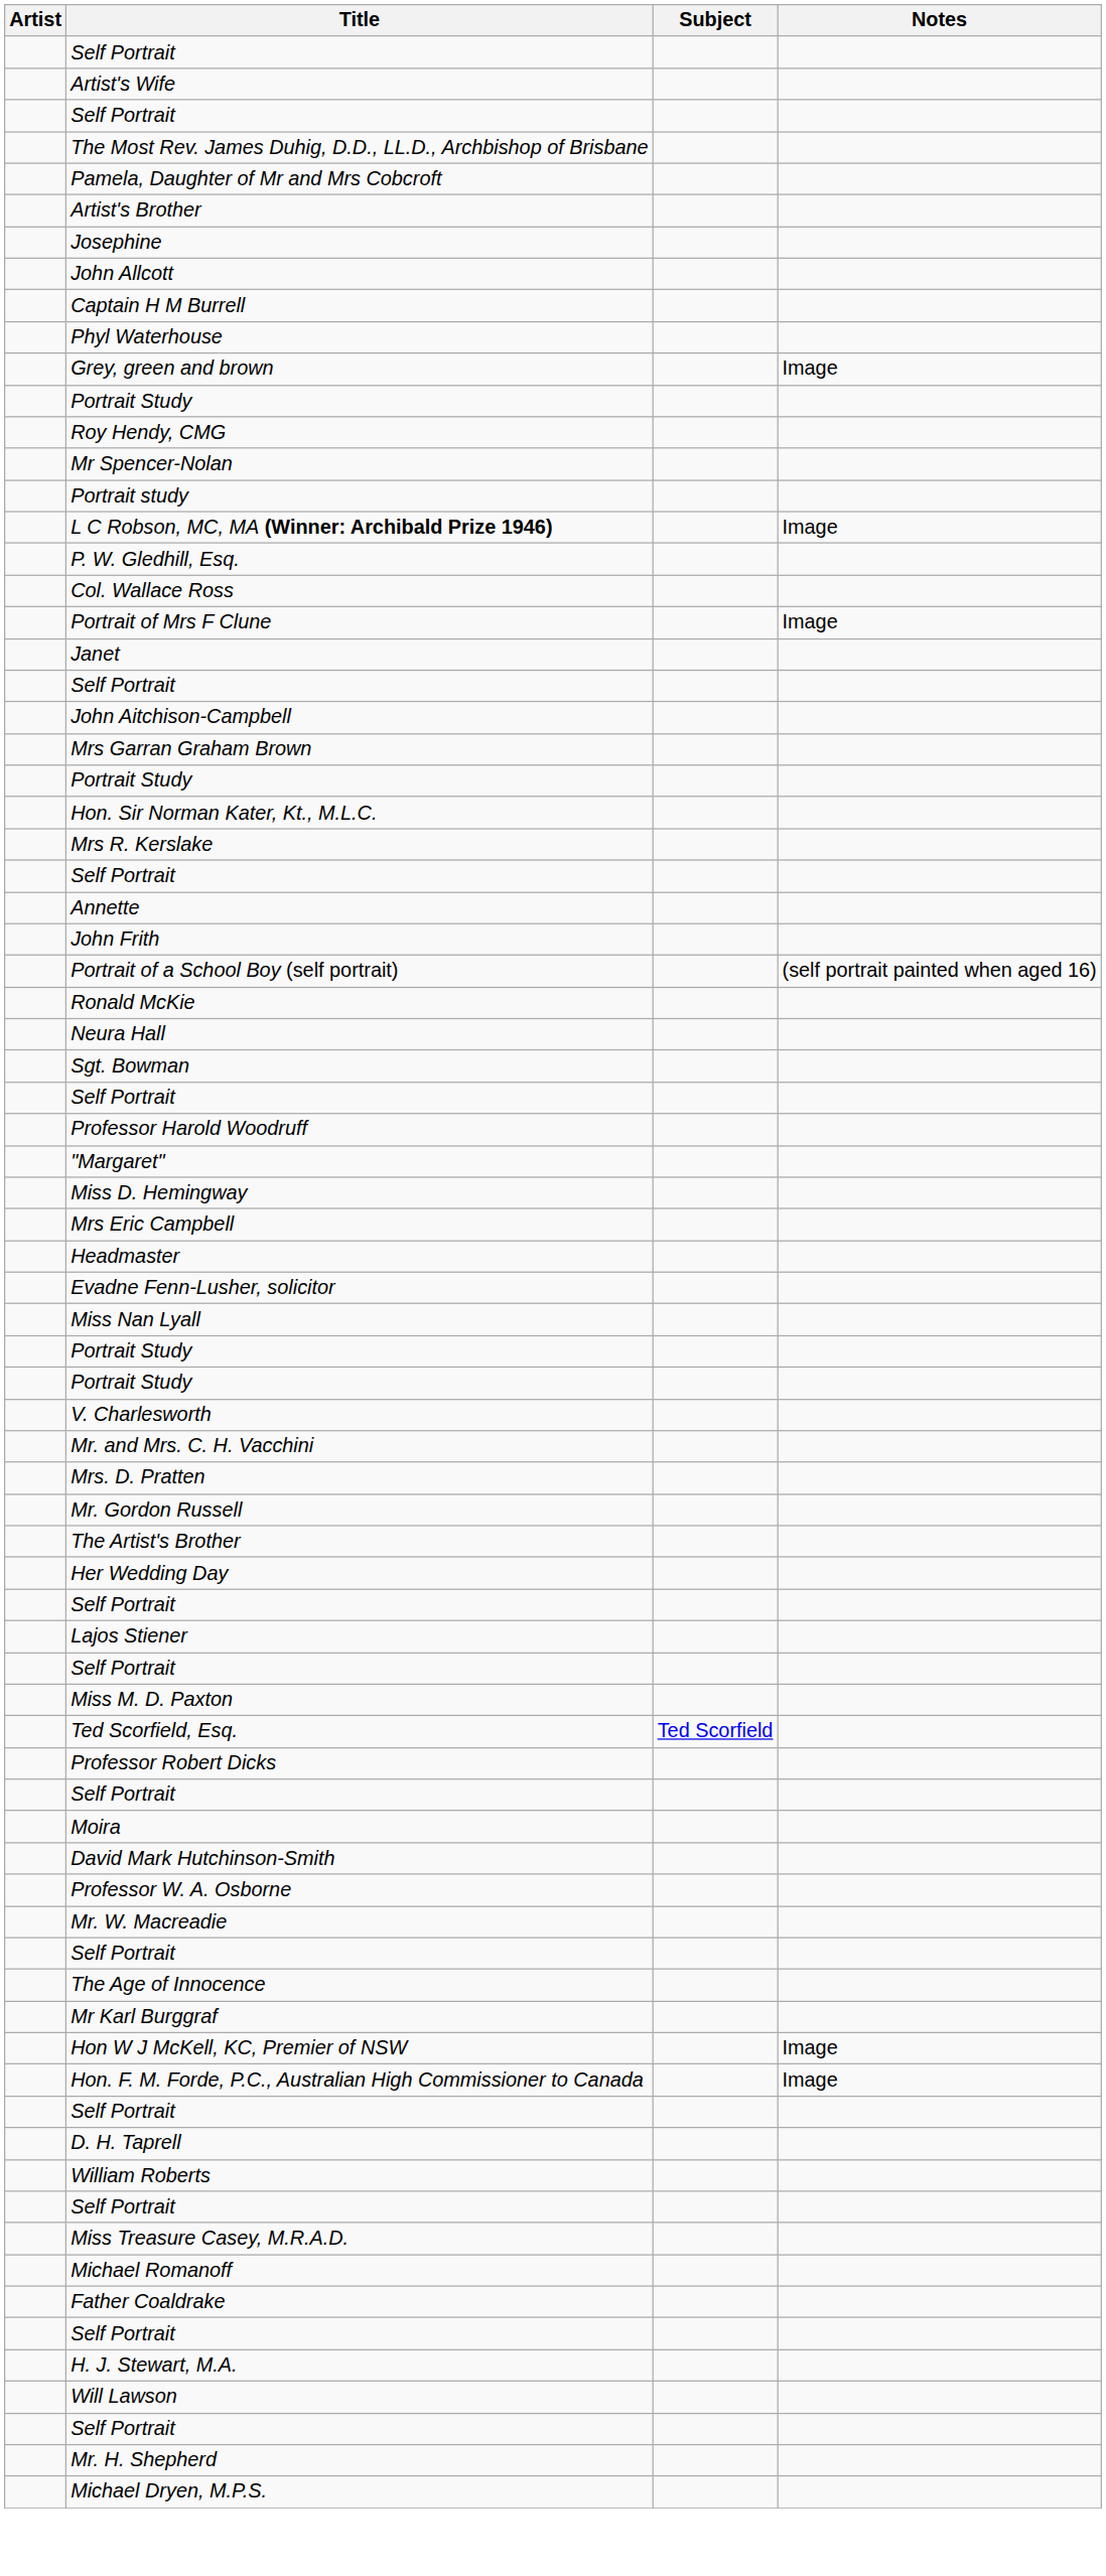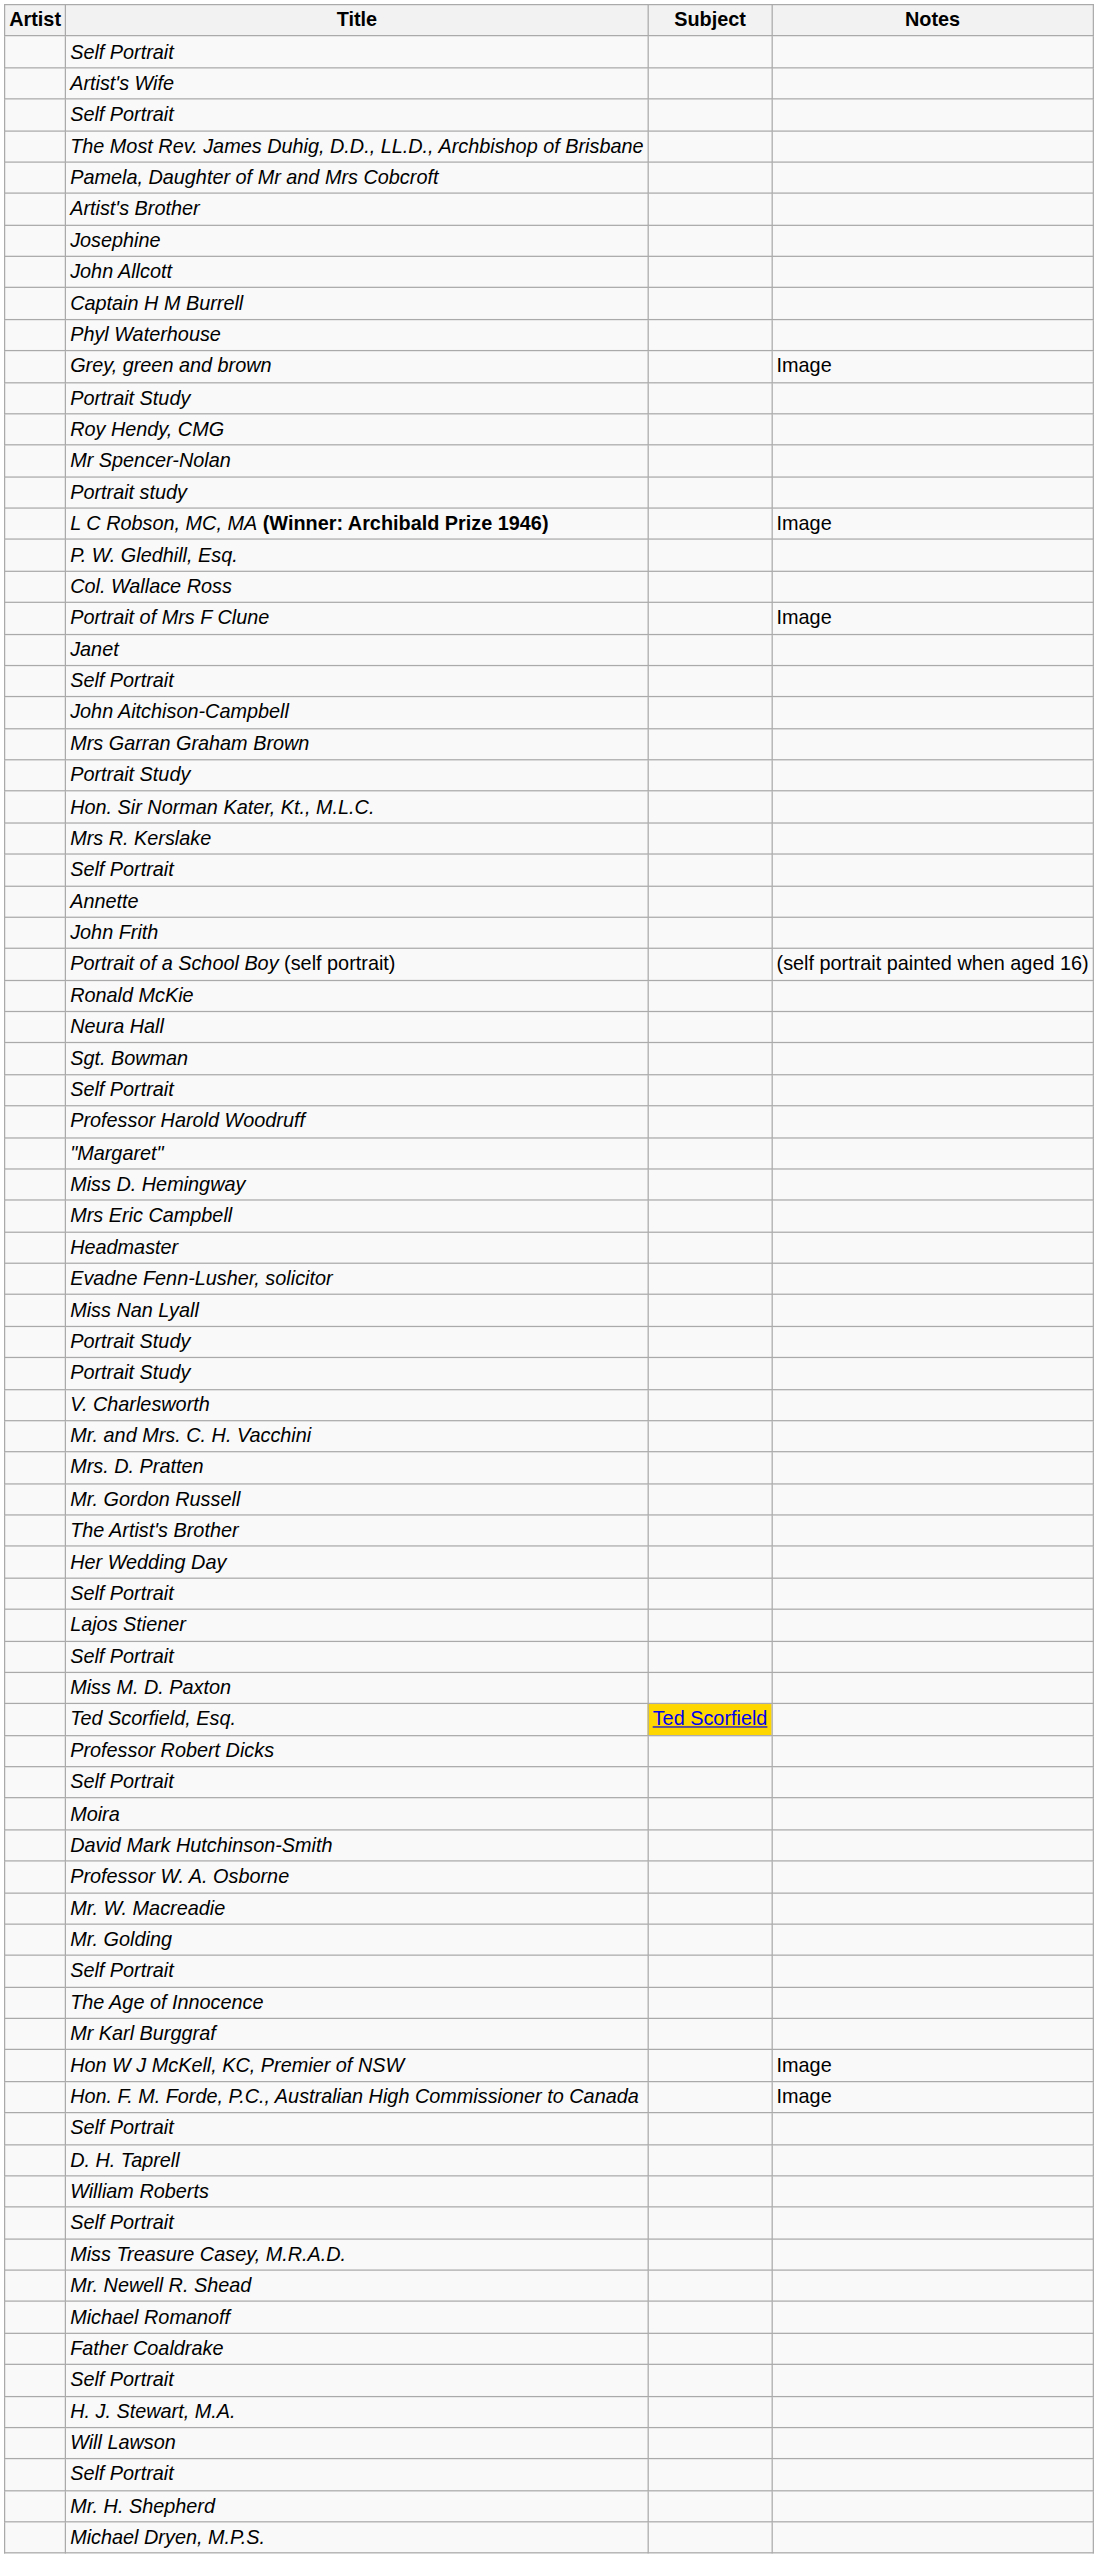 <table class="wikitable sortable">
 <tr>
 <th>Artist</th>
 <th>Title</th>
 <th>Subject</th>
 <th>Notes</th>
 </tr>
 <tr>
 <td></td>
 <td><em>Self Portrait</em></td>
 <td></td>
 <td></td>
 </tr>
 <tr>
 <td></td>
 <td><em> Artist's Wife</em></td>
 <td></td>
 <td></td>
 </tr>
 <tr>
 <td></td>
 <td><em>Self Portrait</em></td>
 <td></td>
 <td></td>
 </tr>
 <tr>
 <td></td>
 <td><em>The Most Rev. James Duhig, D.D., LL.D., Archbishop of Brisbane</em></td>
 <td></td>
 <td></td>
 </tr>
 <tr>
 <td></td>
 <td><em>Pamela, Daughter of Mr and Mrs Cobcroft</em></td>
 <td></td>
 <td></td>
 </tr>
 <tr>
 <td></td>
 <td><em>Artist's Brother</em></td>
 <td></td>
 <td></td>
 </tr>
 <tr>
 <td></td>
 <td><em>Josephine</em></td>
 <td></td>
 <td></td>
 </tr>
 <tr>
 <td></td>
 <td><em>John Allcott</em></td>
 <td></td>
 <td></td>
 </tr>
 <tr>
 <td></td>
 <td><em>Captain H M Burrell</em></td>
 <td></td>
 <td></td>
 </tr>
 <tr>
 <td></td>
 <td><em>Phyl Waterhouse</em></td>
 <td></td>
 <td></td>
 </tr>
 <tr>
 <td></td>
 <td><em>Grey, green and brown</em></td>
 <td></td>
 <td>Image</td>
 </tr>
 <tr>
 <td></td>
 <td><em>Portrait Study</em></td>
 <td></td>
 <td></td>
 </tr>
 <tr>
 <td></td>
 <td><em>Roy Hendy, CMG</em></td>
 <td></td>
 <td></td>
 </tr>
 <tr>
 <td></td>
 <td><em>Mr Spencer-Nolan</em></td>
 <td></td>
 <td></td>
 </tr>
 <tr>
 <td></td>
 <td><em>Portrait study</em></td>
 <td></td>
 <td></td>
 </tr>
 <tr>
 <td></td>
 <td><em>L C Robson, MC, MA</em> <strong>(Winner: Archibald Prize 1946)</strong></td>
 <td></td>
 <td>Image</td>
 </tr>
 <tr>
 <td></td>
 <td><em>P. W. Gledhill, Esq.</em></td>
 <td></td>
 <td></td>
 </tr>
 <tr>
 <td></td>
 <td><em>Col. Wallace Ross</em></td>
 <td></td>
 <td></td>
 </tr>
 <tr>
 <td></td>
 <td><em>Portrait of Mrs F Clune</em></td>
 <td></td>
 <td>Image</td>
 </tr>
 <tr>
 <td></td>
 <td><em>Janet</em></td>
 <td></td>
 <td></td>
 </tr>
 <tr>
 <td></td>
 <td><em>Self Portrait</em></td>
 <td></td>
 <td></td>
 </tr>
 <tr>
 <td></td>
 <td><em>John Aitchison-Campbell</em></td>
 <td></td>
 <td></td>
 </tr>
 <tr>
 <td></td>
 <td><em>Mrs Garran Graham Brown</em></td>
 <td></td>
 <td></td>
 </tr>
 <tr>
 <td></td>
 <td><em>Portrait Study</em></td>
 <td></td>
 <td></td>
 </tr>
 <tr>
 <td></td>
 <td><em>Hon. Sir Norman Kater, Kt., M.L.C.</em></td>
 <td></td>
 <td></td>
 </tr>
 <tr>
 <td></td>
 <td><em>Mrs R. Kerslake</em></td>
 <td></td>
 <td></td>
 </tr>
 <tr>
 <td></td>
 <td><em>Self Portrait</em></td>
 <td></td>
 <td></td>
 </tr>
 <tr>
 <td></td>
 <td><em>Annette</em></td>
 <td></td>
 <td></td>
 </tr>
 <tr>
 <td></td>
 <td><em>John Frith</em></td>
 <td></td>
 <td></td>
 </tr>
 <tr>
 <td></td>
 <td><em>Portrait of a School Boy</em> (self portrait)</td>
 <td></td>
 <td>(self portrait painted when aged 16)</td>
 </tr>
 <tr>
 <td></td>
 <td><em>Ronald McKie</em></td>
 <td></td>
 <td></td>
 </tr>
 <tr>
 <td></td>
 <td><em>Neura Hall</em></td>
 <td></td>
 <td></td>
 </tr>
 <tr>
 <td></td>
 <td><em>Sgt. Bowman</em></td>
 <td></td>
 <td></td>
 </tr>
 <tr>
 <td></td>
 <td><em>Self Portrait</em></td>
 <td></td>
 <td></td>
 </tr>
 <tr>
 <td></td>
 <td><em>Professor Harold Woodruff</em></td>
 <td></td>
 <td></td>
 </tr>
 <tr>
 <td></td>
 <td><em>"Margaret"</em></td>
 <td></td>
 <td></td>
 </tr>
 <tr>
 <td></td>
 <td><em>Miss D. Hemingway</em></td>
 <td></td>
 <td></td>
 </tr>
 <tr>
 <td></td>
 <td><em>Mrs Eric Campbell</em></td>
 <td></td>
 <td></td>
 </tr>
 <tr>
 <td></td>
 <td><em>Headmaster</em></td>
 <td></td>
 <td></td>
 </tr>
 <tr>
 <td></td>
 <td><em>Evadne Fenn-Lusher, solicitor</em></td>
 <td></td>
 <td></td>
 </tr>
 <tr>
 <td></td>
 <td><em>Miss Nan Lyall</em></td>
 <td></td>
 <td></td>
 </tr>
 <tr>
 <td></td>
 <td><em>Portrait Study</em></td>
 <td></td>
 <td></td>
 </tr>
 <tr>
 <td></td>
 <td><em>Portrait Study</em></td>
 <td></td>
 <td></td>
 </tr>
 <tr>
 <td></td>
 <td><em>V. Charlesworth</em></td>
 <td></td>
 <td></td>
 </tr>
 <tr>
 <td></td>
 <td><em>Mr. and Mrs. C. H. Vacchini</em></td>
 <td></td>
 <td></td>
 </tr>
 <tr>
 <td></td>
 <td><em>Mrs. D. Pratten</em></td>
 <td></td>
 <td></td>
 </tr>
 <tr>
 <td></td>
 <td><em>Mr. Gordon Russell</em></td>
 <td></td>
 <td></td>
 </tr>
 <tr>
 <td></td>
 <td><em>The Artist's Brother</em></td>
 <td></td>
 <td></td>
 </tr>
 <tr>
 <td></td>
 <td><em>Her Wedding Day</em></td>
 <td></td>
 <td></td>
 </tr>
 <tr>
 <td></td>
 <td><em>Self Portrait</em></td>
 <td></td>
 <td></td>
 </tr>
 <tr>
 <td></td>
 <td><em>Lajos Stiener</em></td>
 <td></td>
 <td></td>
 </tr>
 <tr>
 <td></td>
 <td><em>Self Portrait</em></td>
 <td></td>
 <td></td>
 </tr>
 <tr>
 <td></td>
 <td><em>Miss M. D. Paxton</em></td>
 <td></td>
 <td></td>
 </tr>
 <tr>
 <td></td>
 <td><em>Ted Scorfield, Esq.</em></td>
-<td><a href='#'>Ted Scorfield</a></td>
+<td style="background: gold;"><a href='#'>Ted Scorfield</a></td>
 <td></td>
 </tr>
 <tr>
 <td></td>
 <td><em>Professor Robert Dicks</em></td>
 <td></td>
 <td></td>
 </tr>
 <tr>
 <td></td>
 <td><em>Self Portrait</em></td>
 <td></td>
 <td></td>
 </tr>
 <tr>
 <td></td>
 <td><em>Moira</em></td>
 <td></td>
 <td></td>
 </tr>
 <tr>
 <td></td>
 <td><em>David Mark Hutchinson-Smith</em></td>
 <td></td>
 <td></td>
 </tr>
 <tr>
 <td></td>
 <td><em>Professor W. A. Osborne</em></td>
 <td></td>
 <td></td>
 </tr>
 <tr>
 <td></td>
 <td><em>Mr. W. Macreadie</em></td>
+<td></td>
+<td></td>
+</tr>
+<tr>
+<td></td>
+<td><em>Mr. Golding</em></td>
 <td></td>
 <td></td>
 </tr>
 <tr>
 <td></td>
 <td><em>Self Portrait</em></td>
 <td></td>
 <td></td>
 </tr>
 <tr>
 <td></td>
 <td><em>The Age of Innocence</em></td>
 <td></td>
 <td></td>
 </tr>
 <tr>
 <td></td>
 <td><em>Mr Karl Burggraf</em></td>
 <td></td>
 <td></td>
 </tr>
 <tr>
 <td></td>
 <td><em>Hon W J McKell, KC, Premier of NSW</em></td>
 <td></td>
 <td>Image</td>
 </tr>
 <tr>
 <td></td>
 <td><em>Hon. F. M. Forde, P.C., Australian High Commissioner to Canada</em></td>
 <td></td>
 <td>Image</td>
 </tr>
 <tr>
 <td></td>
 <td><em>Self Portrait</em></td>
 <td></td>
 <td></td>
 </tr>
 <tr>
 <td></td>
 <td><em>D. H. Taprell</em></td>
 <td></td>
 <td></td>
 </tr>
 <tr>
 <td></td>
 <td><em>William Roberts</em></td>
 <td></td>
 <td></td>
 </tr>
 <tr>
 <td></td>
 <td><em>Self Portrait</em></td>
 <td></td>
 <td></td>
 </tr>
 <tr>
 <td></td>
 <td><em>Miss Treasure Casey, M.R.A.D.</em></td>
 <td></td>
 <td></td>
 </tr>
 <tr>
 <td></td>
+<td><em>Mr. Newell R. Shead</em></td>
+<td></td>
+<td></td>
+</tr>
+<tr>
+<td></td>
 <td><em>Michael Romanoff</em></td>
 <td></td>
 <td></td>
 </tr>
 <tr>
 <td></td>
 <td><em>Father Coaldrake</em></td>
 <td></td>
 <td></td>
 </tr>
 <tr>
 <td></td>
 <td><em>Self Portrait</em></td>
 <td></td>
 <td></td>
 </tr>
 <tr>
 <td></td>
 <td><em>H. J. Stewart, M.A.</em></td>
 <td></td>
 <td></td>
 </tr>
 <tr>
 <td></td>
 <td><em>Will Lawson</em></td>
 <td></td>
 <td></td>
 </tr>
 <tr>
 <td></td>
 <td><em>Self Portrait</em></td>
 <td></td>
 <td></td>
 </tr>
 <tr>
 <td></td>
 <td><em>Mr. H. Shepherd</em></td>
 <td></td>
 <td></td>
 </tr>
 <tr>
 <td></td>
 <td><em>Michael Dryen, M.P.S.</em></td>
 <td></td>
 <td></td>
 </tr>
 </table>
